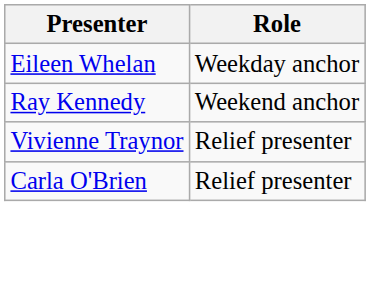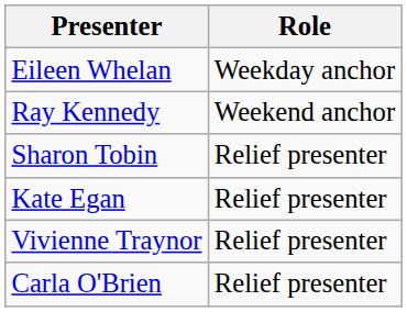 <table class="wikitable">
 <tr>
 <th>Presenter</th>
 <th>Role</th>
 </tr>
 <tr>
 <td><a href='#'>Eileen Whelan</a></td>
 <td>Weekday anchor</td>
 </tr>
 <tr>
 <td><a href='#'>Ray Kennedy</a></td>
 <td>Weekend anchor</td>
 </tr>
 <tr>
+<td><a href='#'>Sharon Tobin</a></td>
+<td>Relief presenter</td>
+</tr>
+<tr>
+<td><a href='#'>Kate Egan</a></td>
+<td>Relief presenter</td>
+</tr>
+<tr>
 <td><a href='#'>Vivienne Traynor</a></td>
 <td>Relief presenter</td>
 </tr>
 <tr>
 <td><a href='#'>Carla O'Brien</a></td>
 <td>Relief presenter</td>
 </tr>
 </table>
